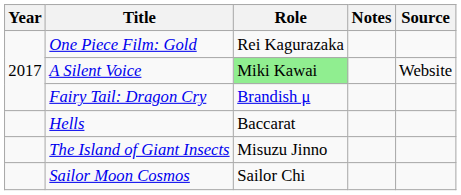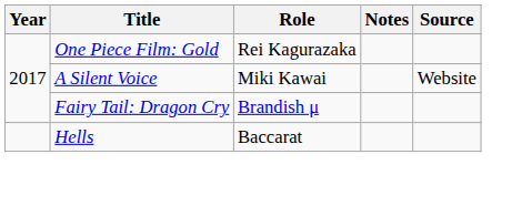 <table class="wikitable sortable plainrowheaders">
 <tr>
 <th>Year</th>
 <th>Title</th>
 <th>Role</th>
 <th>Notes</th>
 <th>Source</th>
 </tr>
 <tr>
 <td rowspan="3">2017</td>
 <td><em><a href='#'>One Piece Film: Gold</a></em></td>
 <td>Rei Kagurazaka</td>
 <td></td>
 <td></td>
 </tr>
 <tr>
 <td><em><a href='#'>A Silent Voice</a></em></td>
-<td style="background: lightgreen;">Miki Kawai</td>
+<td>Miki Kawai</td>
 <td></td>
 <td>Website</td>
 </tr>
 <tr>
 <td><em><a href='#'>Fairy Tail: Dragon Cry</a></em></td>
 <td><a href='#'>Brandish μ</a></td>
 <td></td>
 <td></td>
 </tr>
 <tr>
 <td></td>
 <td><em><a href='#'>Hells</a></em></td>
 <td>Baccarat</td>
 <td></td>
 <td></td>
 </tr>
-<tr>
-<td></td>
-<td><em><a href='#'>The Island of Giant Insects</a></em></td>
-<td>Misuzu Jinno</td>
-<td></td>
-<td></td>
-</tr>
-<tr>
-<td></td>
-<td><em><a href='#'>Sailor Moon Cosmos</a></em></td>
-<td>Sailor Chi</td>
-<td></td>
-<td></td>
-</tr>
 </table>
